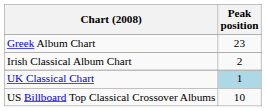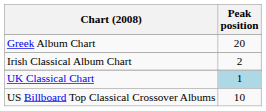 <table class="wikitable sortable">
 <tr>
 <th align="left">Chart (2008)</th>
 <th align="center">Peak<br>position</th>
 </tr>
 <tr>
 </tr>
 <tr>
 </tr>
 <tr>
 </tr>
 <tr>
 </tr>
 <tr>
 </tr>
 <tr>
 <td align="left"><a href='#'>Greek</a> Album Chart</td>
-<td align="center">23</td>
+<td align="center">20</td>
 </tr>
 <tr>
 </tr>
 <tr>
 </tr>
 <tr>
 <td align="left">Irish Classical Album Chart</td>
 <td align="center">2</td>
 </tr>
 <tr>
 </tr>
 <tr>
 </tr>
 <tr>
 </tr>
 <tr>
 </tr>
 <tr>
 </tr>
 <tr>
 </tr>
 <tr>
 <td align="left"><a href='#'>UK Classical Chart</a></td>
 <td align="center" style="background: lightblue;">1</td>
 </tr>
 <tr>
 <td align="left">US <a href='#'>Billboard</a> Top Classical Crossover Albums</td>
 <td align="center">10</td>
 </tr>
 </table>
